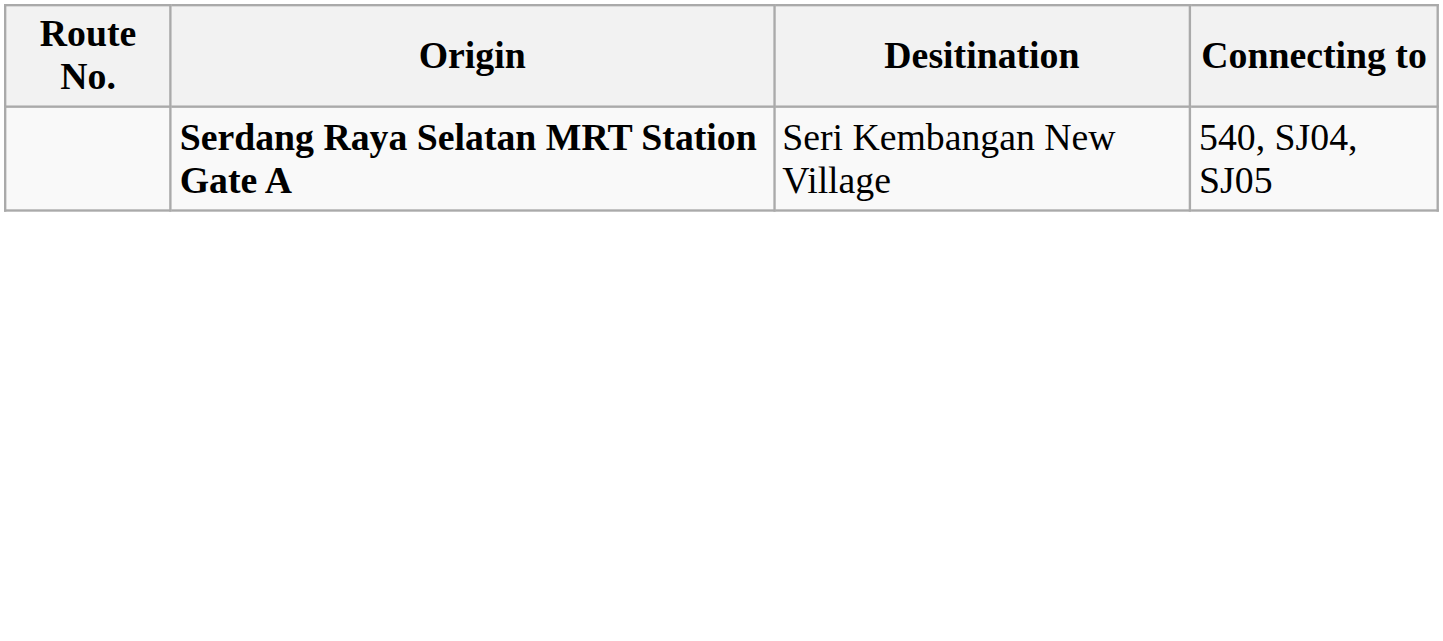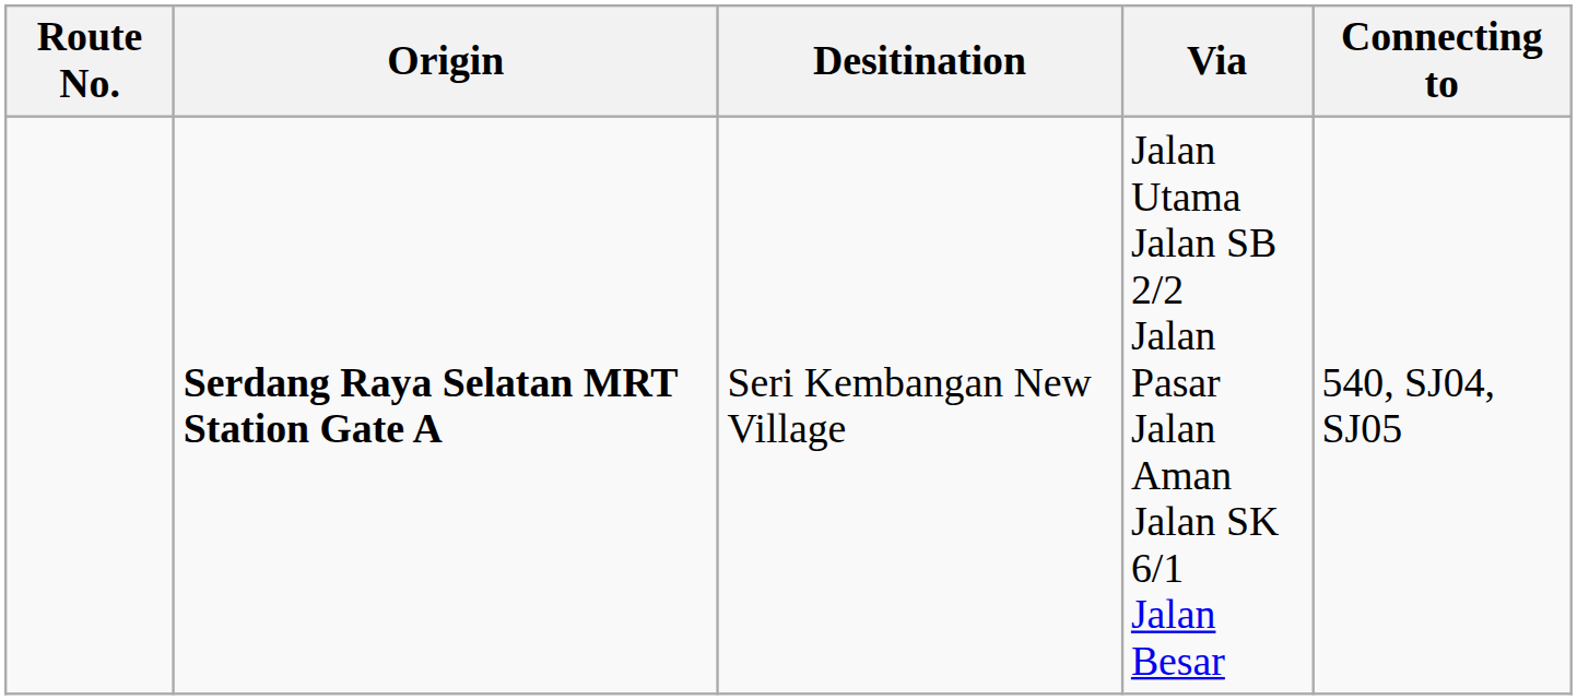 <table class="wikitable">
 <tr>
 <th>Route No.</th>
 <th>Origin</th>
 <th>Desitination</th>
+<th>Via</th>
 <th>Connecting to</th>
 </tr>
 <tr>
 <td></td>
 <td> <strong>Serdang Raya Selatan MRT Station Gate A</strong></td>
 <td>Seri Kembangan New Village</td>
+<td>Jalan Utama<br>Jalan SB 2/2<br>Jalan Pasar<br>Jalan Aman<br>Jalan SK 6/1<br><a href='#'>Jalan Besar</a></td>
 <td>540, SJ04, SJ05</td>
 </tr>
 </table>
